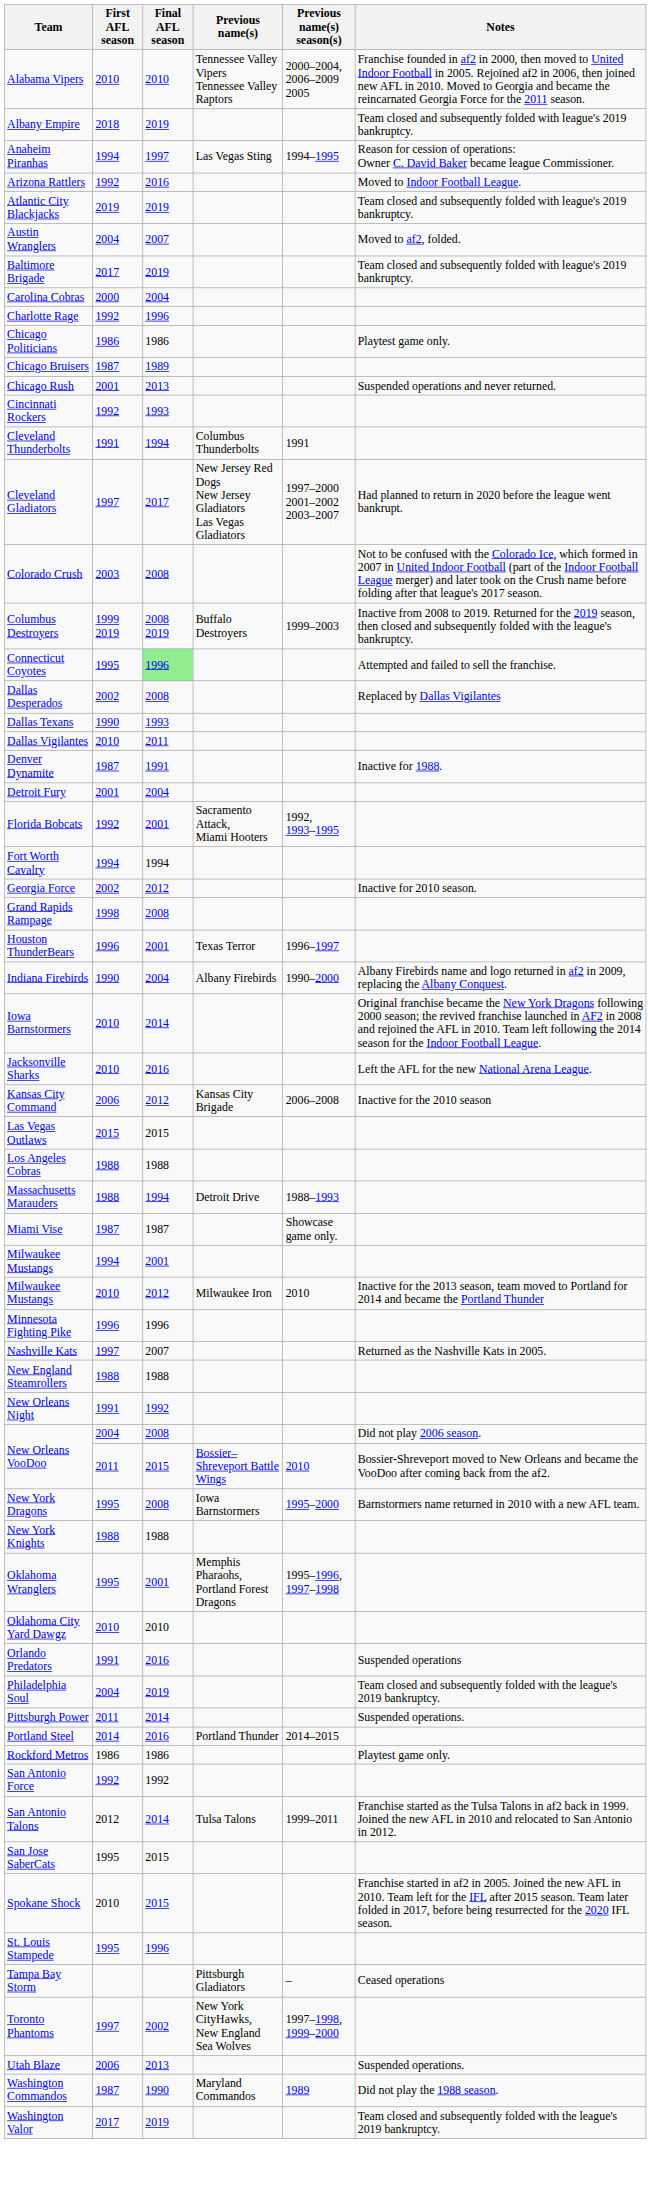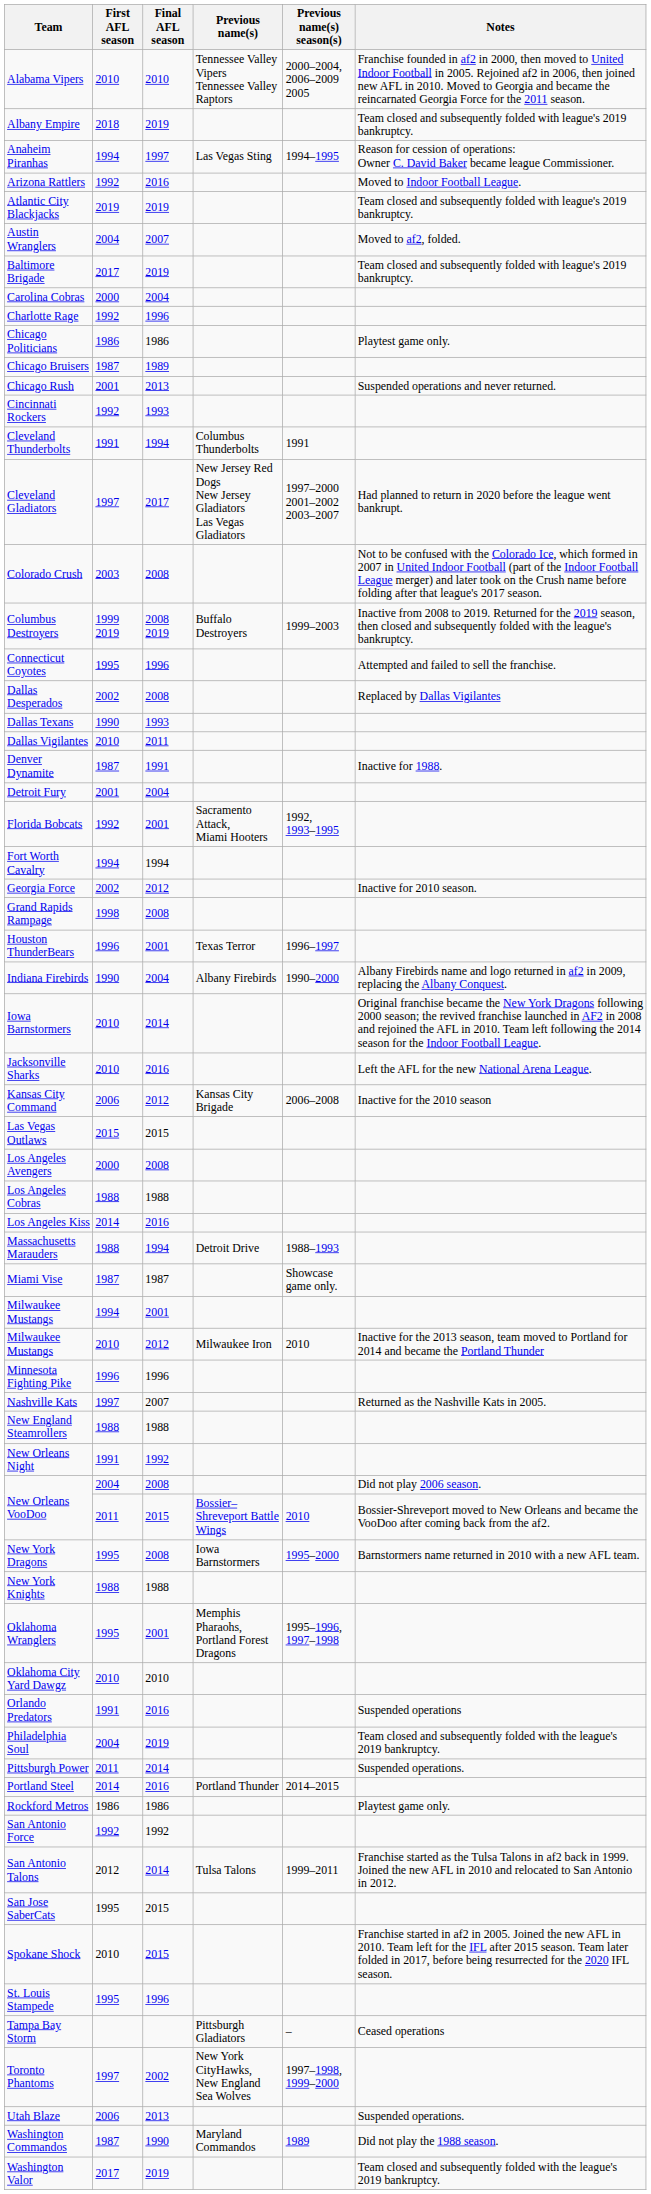 <table class="wikitable sortable">
 <tr>
 <th>Team</th>
 <th>First AFL season</th>
 <th>Final AFL season</th>
 <th>Previous name(s)</th>
 <th>Previous name(s) season(s)</th>
 <th>Notes</th>
 </tr>
 <tr>
 <td><a href='#'>Alabama Vipers</a></td>
 <td><a href='#'>2010</a></td>
 <td><a href='#'>2010</a></td>
 <td>Tennessee Valley Vipers<br>Tennessee Valley Raptors</td>
 <td>2000–2004, 2006–2009<br>2005</td>
 <td>Franchise founded in <a href='#'>af2</a> in 2000, then moved to <a href='#'>United Indoor Football</a> in 2005. Rejoined af2 in 2006, then joined new AFL in 2010. Moved to Georgia and became the reincarnated Georgia Force for the <a href='#'>2011</a> season.</td>
 </tr>
 <tr>
 <td><a href='#'>Albany Empire</a></td>
 <td><a href='#'>2018</a></td>
 <td><a href='#'>2019</a></td>
 <td></td>
 <td></td>
 <td>Team closed and subsequently folded with league's 2019 bankruptcy.</td>
 </tr>
 <tr>
 <td><a href='#'>Anaheim Piranhas</a></td>
 <td><a href='#'>1994</a></td>
 <td><a href='#'>1997</a></td>
 <td>Las Vegas Sting</td>
 <td>1994–<a href='#'>1995</a></td>
 <td>Reason for cession of operations:<br>Owner <a href='#'>C. David Baker</a> became league Commissioner.</td>
 </tr>
 <tr>
 <td><a href='#'>Arizona Rattlers</a></td>
 <td><a href='#'>1992</a></td>
 <td><a href='#'>2016</a></td>
 <td></td>
 <td></td>
 <td>Moved to <a href='#'>Indoor Football League</a>.</td>
 </tr>
 <tr>
 <td><a href='#'>Atlantic City Blackjacks</a></td>
 <td><a href='#'>2019</a></td>
 <td><a href='#'>2019</a></td>
 <td></td>
 <td></td>
 <td>Team closed and subsequently folded with league's 2019 bankruptcy.</td>
 </tr>
 <tr>
 <td><a href='#'>Austin Wranglers</a></td>
 <td><a href='#'>2004</a></td>
 <td><a href='#'>2007</a></td>
 <td></td>
 <td></td>
 <td>Moved to <a href='#'>af2</a>, folded.</td>
 </tr>
 <tr>
 <td><a href='#'>Baltimore Brigade</a></td>
 <td><a href='#'>2017</a></td>
 <td><a href='#'>2019</a></td>
 <td></td>
 <td></td>
 <td>Team closed and subsequently folded with league's 2019 bankruptcy.</td>
 </tr>
 <tr>
 <td><a href='#'>Carolina Cobras</a></td>
 <td><a href='#'>2000</a></td>
 <td><a href='#'>2004</a></td>
 <td></td>
 <td></td>
 <td></td>
 </tr>
 <tr>
 <td><a href='#'>Charlotte Rage</a></td>
 <td><a href='#'>1992</a></td>
 <td><a href='#'>1996</a></td>
 <td></td>
 <td></td>
 <td></td>
 </tr>
 <tr>
 <td><a href='#'>Chicago Politicians</a></td>
 <td><a href='#'>1986</a></td>
 <td>1986</td>
 <td></td>
 <td></td>
 <td>Playtest game only.</td>
 </tr>
 <tr>
 <td><a href='#'>Chicago Bruisers</a></td>
 <td><a href='#'>1987</a></td>
 <td><a href='#'>1989</a></td>
 <td></td>
 <td></td>
 <td></td>
 </tr>
 <tr>
 <td><a href='#'>Chicago Rush</a></td>
 <td><a href='#'>2001</a></td>
 <td><a href='#'>2013</a></td>
 <td></td>
 <td></td>
 <td>Suspended operations and never returned.</td>
 </tr>
 <tr>
 <td><a href='#'>Cincinnati Rockers</a></td>
 <td><a href='#'>1992</a></td>
 <td><a href='#'>1993</a></td>
 <td></td>
 <td></td>
 <td></td>
 </tr>
 <tr>
 <td><a href='#'>Cleveland Thunderbolts</a></td>
 <td><a href='#'>1991</a></td>
 <td><a href='#'>1994</a></td>
 <td>Columbus Thunderbolts</td>
 <td>1991</td>
 <td></td>
 </tr>
 <tr>
 <td><a href='#'>Cleveland Gladiators</a></td>
 <td><a href='#'>1997</a></td>
 <td><a href='#'>2017</a></td>
 <td>New Jersey Red Dogs<br>New Jersey Gladiators<br>Las Vegas Gladiators</td>
 <td>1997–2000<br>2001–2002<br>2003–2007</td>
 <td>Had planned to return in 2020 before the league went bankrupt.</td>
 </tr>
 <tr>
 <td><a href='#'>Colorado Crush</a></td>
 <td><a href='#'>2003</a></td>
 <td><a href='#'>2008</a></td>
 <td></td>
 <td></td>
 <td>Not to be confused with the <a href='#'>Colorado Ice</a>, which formed in 2007 in <a href='#'>United Indoor Football</a> (part of the <a href='#'>Indoor Football League</a> merger) and later took on the Crush name before folding after that league's 2017 season.</td>
 </tr>
 <tr>
 <td><a href='#'>Columbus Destroyers</a></td>
 <td><a href='#'>1999</a><br><a href='#'>2019</a></td>
 <td><a href='#'>2008</a><br><a href='#'>2019</a></td>
 <td>Buffalo Destroyers</td>
 <td>1999–2003</td>
 <td>Inactive from 2008 to 2019. Returned for the <a href='#'>2019</a> season, then closed and subsequently folded with the league's bankruptcy.</td>
 </tr>
 <tr>
 <td><a href='#'>Connecticut Coyotes</a></td>
 <td><a href='#'>1995</a></td>
-<td style="background: lightgreen;"><a href='#'>1996</a></td>
+<td><a href='#'>1996</a></td>
 <td></td>
 <td></td>
 <td>Attempted and failed to sell the franchise.</td>
 </tr>
 <tr>
 <td><a href='#'>Dallas Desperados</a></td>
 <td><a href='#'>2002</a></td>
 <td><a href='#'>2008</a></td>
 <td></td>
 <td></td>
 <td>Replaced by <a href='#'>Dallas Vigilantes</a></td>
 </tr>
 <tr>
 <td><a href='#'>Dallas Texans</a></td>
 <td><a href='#'>1990</a></td>
 <td><a href='#'>1993</a></td>
 <td></td>
 <td></td>
 <td></td>
 </tr>
 <tr>
 <td><a href='#'>Dallas Vigilantes</a></td>
 <td><a href='#'>2010</a></td>
 <td><a href='#'>2011</a></td>
 <td></td>
 <td></td>
 <td></td>
 </tr>
 <tr>
 <td><a href='#'>Denver Dynamite</a></td>
 <td><a href='#'>1987</a></td>
 <td><a href='#'>1991</a></td>
 <td></td>
 <td></td>
 <td>Inactive for <a href='#'>1988</a>.</td>
 </tr>
 <tr>
 <td><a href='#'>Detroit Fury</a></td>
 <td><a href='#'>2001</a></td>
 <td><a href='#'>2004</a></td>
 <td></td>
 <td></td>
 <td></td>
 </tr>
 <tr>
 <td><a href='#'>Florida Bobcats</a></td>
 <td><a href='#'>1992</a></td>
 <td><a href='#'>2001</a></td>
 <td>Sacramento Attack,<br>Miami Hooters</td>
 <td>1992,<br><a href='#'>1993</a>–<a href='#'>1995</a></td>
 <td></td>
 </tr>
 <tr>
 <td><a href='#'>Fort Worth Cavalry</a></td>
 <td><a href='#'>1994</a></td>
 <td>1994</td>
 <td></td>
 <td></td>
 <td></td>
 </tr>
 <tr>
 <td><a href='#'>Georgia Force</a></td>
 <td><a href='#'>2002</a></td>
 <td><a href='#'>2012</a></td>
 <td></td>
 <td></td>
 <td>Inactive for 2010 season.</td>
 </tr>
 <tr>
 <td><a href='#'>Grand Rapids Rampage</a></td>
 <td><a href='#'>1998</a></td>
 <td><a href='#'>2008</a></td>
 <td></td>
 <td></td>
 <td></td>
 </tr>
 <tr>
 <td><a href='#'>Houston ThunderBears</a></td>
 <td><a href='#'>1996</a></td>
 <td><a href='#'>2001</a></td>
 <td>Texas Terror</td>
 <td>1996–<a href='#'>1997</a></td>
 <td></td>
 </tr>
 <tr>
 <td><a href='#'>Indiana Firebirds</a></td>
 <td><a href='#'>1990</a></td>
 <td><a href='#'>2004</a></td>
 <td>Albany Firebirds</td>
 <td>1990–<a href='#'>2000</a></td>
 <td>Albany Firebirds name and logo returned in <a href='#'>af2</a> in 2009, replacing the <a href='#'>Albany Conquest</a>.</td>
 </tr>
 <tr>
 <td><a href='#'>Iowa Barnstormers</a></td>
 <td><a href='#'>2010</a></td>
 <td><a href='#'>2014</a></td>
 <td></td>
 <td></td>
 <td>Original franchise became the <a href='#'>New York Dragons</a> following 2000 season; the revived franchise launched in <a href='#'>AF2</a> in 2008 and rejoined the AFL in 2010.  Team left following the 2014 season for the <a href='#'>Indoor Football League</a>.</td>
 </tr>
 <tr>
 <td><a href='#'>Jacksonville Sharks</a></td>
 <td><a href='#'>2010</a></td>
 <td><a href='#'>2016</a></td>
 <td></td>
 <td></td>
 <td>Left the AFL for the new <a href='#'>National Arena League</a>.</td>
 </tr>
 <tr>
 <td><a href='#'>Kansas City Command</a></td>
 <td><a href='#'>2006</a></td>
 <td><a href='#'>2012</a></td>
 <td>Kansas City Brigade</td>
 <td>2006–2008</td>
 <td>Inactive for the 2010 season</td>
 </tr>
 <tr>
 <td><a href='#'>Las Vegas Outlaws</a></td>
 <td><a href='#'>2015</a></td>
 <td>2015</td>
 <td></td>
 <td></td>
 <td></td>
 </tr>
 <tr>
+<td><a href='#'>Los Angeles Avengers</a></td>
+<td><a href='#'>2000</a></td>
+<td><a href='#'>2008</a></td>
+<td></td>
+<td></td>
+<td></td>
+</tr>
+<tr>
 <td><a href='#'>Los Angeles Cobras</a></td>
 <td><a href='#'>1988</a></td>
 <td>1988</td>
+<td></td>
+<td></td>
+<td></td>
+</tr>
+<tr>
+<td><a href='#'>Los Angeles Kiss</a></td>
+<td><a href='#'>2014</a></td>
+<td><a href='#'>2016</a></td>
 <td></td>
 <td></td>
 <td></td>
 </tr>
 <tr>
 <td><a href='#'>Massachusetts Marauders</a></td>
 <td><a href='#'>1988</a></td>
 <td><a href='#'>1994</a></td>
 <td>Detroit Drive</td>
 <td>1988–<a href='#'>1993</a></td>
 <td></td>
 </tr>
 <tr>
 <td><a href='#'>Miami Vise</a></td>
 <td><a href='#'>1987</a></td>
 <td>1987</td>
 <td></td>
 <td>Showcase game only.</td>
 <td></td>
 </tr>
 <tr>
 <td><a href='#'>Milwaukee Mustangs</a></td>
 <td><a href='#'>1994</a></td>
 <td><a href='#'>2001</a></td>
 <td></td>
 <td></td>
 <td></td>
 </tr>
 <tr>
 <td><a href='#'>Milwaukee Mustangs</a></td>
 <td><a href='#'>2010</a></td>
 <td><a href='#'>2012</a></td>
 <td>Milwaukee Iron</td>
 <td>2010</td>
 <td>Inactive for the 2013 season, team moved to Portland for 2014 and became the <a href='#'>Portland Thunder</a></td>
 </tr>
 <tr>
 <td><a href='#'>Minnesota Fighting Pike</a></td>
 <td><a href='#'>1996</a></td>
 <td>1996</td>
 <td></td>
 <td></td>
 <td></td>
 </tr>
 <tr>
 <td><a href='#'>Nashville Kats</a></td>
 <td><a href='#'>1997</a></td>
 <td>2007</td>
 <td></td>
 <td></td>
 <td>Returned as the Nashville Kats in 2005.</td>
 </tr>
 <tr>
 <td><a href='#'>New England Steamrollers</a></td>
 <td><a href='#'>1988</a></td>
 <td>1988</td>
 <td></td>
 <td></td>
 <td></td>
 </tr>
 <tr>
 <td><a href='#'>New Orleans Night</a></td>
 <td><a href='#'>1991</a></td>
 <td><a href='#'>1992</a></td>
 <td></td>
 <td></td>
 <td></td>
 </tr>
 <tr>
 <td rowspan=2><a href='#'>New Orleans VooDoo</a></td>
 <td><a href='#'>2004</a></td>
 <td><a href='#'>2008</a></td>
 <td></td>
 <td></td>
 <td>Did not play <a href='#'>2006 season</a>.</td>
 </tr>
 <tr>
 <td><a href='#'>2011</a></td>
 <td><a href='#'>2015</a></td>
 <td><a href='#'>Bossier–Shreveport Battle Wings</a></td>
 <td><a href='#'>2010</a></td>
 <td>Bossier-Shreveport moved to New Orleans and became the VooDoo after coming back from the af2.</td>
 </tr>
 <tr>
 <td><a href='#'>New York Dragons</a></td>
 <td><a href='#'>1995</a></td>
 <td><a href='#'>2008</a></td>
 <td>Iowa Barnstormers</td>
 <td><a href='#'>1995</a>–<a href='#'>2000</a></td>
 <td>Barnstormers name returned in 2010 with a new AFL team.</td>
 </tr>
 <tr>
 <td><a href='#'>New York Knights</a></td>
 <td><a href='#'>1988</a></td>
 <td>1988</td>
 <td></td>
 <td></td>
 <td></td>
 </tr>
 <tr>
 <td><a href='#'>Oklahoma Wranglers</a></td>
 <td><a href='#'>1995</a></td>
 <td><a href='#'>2001</a></td>
 <td>Memphis Pharaohs,<br>Portland Forest Dragons</td>
 <td>1995–<a href='#'>1996</a>,<br><a href='#'>1997</a>–<a href='#'>1998</a></td>
 <td></td>
 </tr>
 <tr>
 <td><a href='#'>Oklahoma City Yard Dawgz</a></td>
 <td><a href='#'>2010</a></td>
 <td>2010</td>
 <td></td>
 <td></td>
 <td></td>
 </tr>
 <tr>
 <td><a href='#'>Orlando Predators</a></td>
 <td><a href='#'>1991</a></td>
 <td><a href='#'>2016</a></td>
 <td></td>
 <td></td>
 <td>Suspended operations</td>
 </tr>
 <tr>
 <td><a href='#'>Philadelphia Soul</a></td>
 <td><a href='#'>2004</a></td>
 <td><a href='#'>2019</a></td>
 <td></td>
 <td></td>
 <td>Team closed and subsequently folded with the league's 2019 bankruptcy.</td>
 </tr>
 <tr>
 <td><a href='#'>Pittsburgh Power</a></td>
 <td><a href='#'>2011</a></td>
 <td><a href='#'>2014</a></td>
 <td></td>
 <td></td>
 <td>Suspended operations.</td>
 </tr>
 <tr>
 <td><a href='#'>Portland Steel</a></td>
 <td><a href='#'>2014</a></td>
 <td><a href='#'>2016</a></td>
 <td>Portland Thunder</td>
 <td>2014–2015</td>
 <td></td>
 </tr>
 <tr>
 <td><a href='#'>Rockford Metros</a></td>
 <td>1986</td>
 <td>1986</td>
 <td></td>
 <td></td>
 <td>Playtest game only.</td>
 </tr>
 <tr>
 <td><a href='#'>San Antonio Force</a></td>
 <td><a href='#'>1992</a></td>
 <td>1992</td>
 <td></td>
 <td></td>
 <td></td>
 </tr>
 <tr>
 <td><a href='#'>San Antonio Talons</a></td>
 <td>2012</td>
 <td><a href='#'>2014</a></td>
 <td>Tulsa Talons</td>
 <td>1999–2011</td>
 <td>Franchise started as the Tulsa Talons in af2 back in 1999.  Joined the new AFL in 2010 and relocated to San Antonio in 2012.</td>
 </tr>
 <tr>
 <td><a href='#'>San Jose SaberCats</a></td>
 <td>1995</td>
 <td>2015</td>
 <td></td>
 <td></td>
 <td></td>
 </tr>
 <tr>
 <td><a href='#'>Spokane Shock</a></td>
 <td>2010</td>
 <td><a href='#'>2015</a></td>
 <td></td>
 <td></td>
 <td>Franchise started in af2 in 2005.  Joined the new AFL in 2010. Team left for the <a href='#'>IFL</a> after 2015 season. Team later folded in 2017, before being resurrected for the <a href='#'>2020</a> IFL season.</td>
 </tr>
 <tr>
 <td><a href='#'>St. Louis Stampede</a></td>
 <td><a href='#'>1995</a></td>
 <td><a href='#'>1996</a></td>
 <td></td>
 <td></td>
 <td></td>
 </tr>
 <tr>
 <td><a href='#'>Tampa Bay Storm</a></td>
 <td></td>
 <td></td>
 <td>Pittsburgh Gladiators</td>
 <td>–</td>
 <td>Ceased operations</td>
 </tr>
 <tr>
 <td><a href='#'>Toronto Phantoms</a></td>
 <td><a href='#'>1997</a></td>
 <td><a href='#'>2002</a></td>
 <td>New York CityHawks,<br>New England Sea Wolves</td>
 <td>1997–<a href='#'>1998</a>,<br><a href='#'>1999</a>–<a href='#'>2000</a></td>
 <td></td>
 </tr>
 <tr>
 <td><a href='#'>Utah Blaze</a></td>
 <td><a href='#'>2006</a></td>
 <td><a href='#'>2013</a></td>
 <td></td>
 <td></td>
 <td>Suspended operations.</td>
 </tr>
 <tr>
 <td><a href='#'>Washington Commandos</a></td>
 <td><a href='#'>1987</a></td>
 <td><a href='#'>1990</a></td>
 <td>Maryland Commandos</td>
 <td><a href='#'>1989</a></td>
 <td>Did not play the <a href='#'>1988 season</a>.</td>
 </tr>
 <tr>
 <td><a href='#'>Washington Valor</a></td>
 <td><a href='#'>2017</a></td>
 <td><a href='#'>2019</a></td>
 <td></td>
 <td></td>
 <td>Team closed and subsequently folded with the league's 2019 bankruptcy.</td>
 </tr>
 </table>
